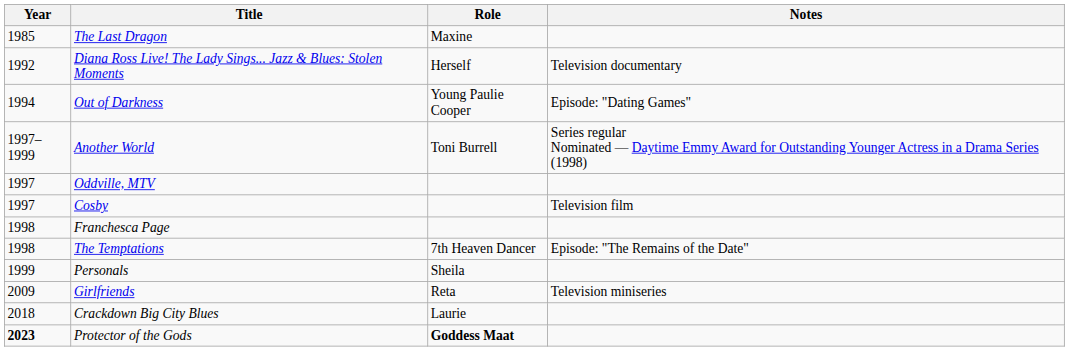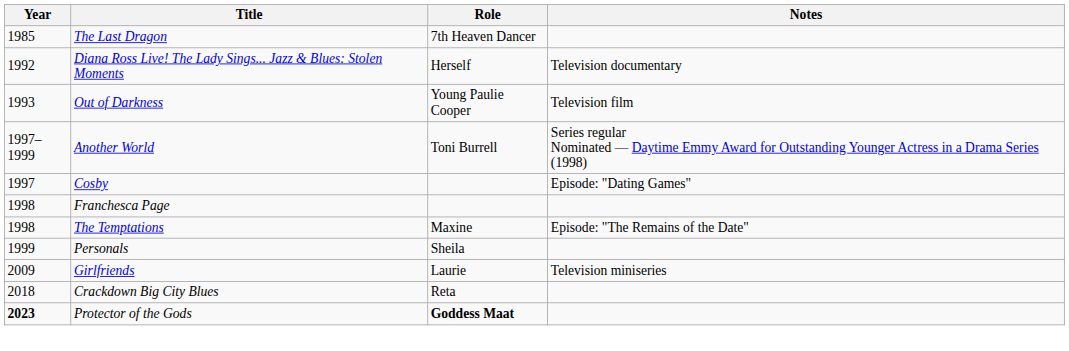 <table class="wikitable sortable">
 <tr>
 <th>Year</th>
 <th>Title</th>
 <th>Role</th>
 <th>Notes</th>
 </tr>
 <tr>
 <td>1985</td>
 <td><em><a href='#'>The Last Dragon</a></em></td>
-<td>Maxine</td>
+<td>7th Heaven Dancer</td>
 <td></td>
 </tr>
 <tr>
 <td>1992</td>
 <td><em><a href='#'>Diana Ross Live! The Lady Sings... Jazz & Blues: Stolen Moments</a></em></td>
 <td>Herself</td>
 <td>Television documentary</td>
 </tr>
 <tr>
-<td>1994</td>
+<td>1993</td>
 <td><em><a href='#'>Out of Darkness</a></em></td>
 <td>Young Paulie Cooper</td>
-<td>Episode: "Dating Games"</td>
+<td>Television film</td>
 </tr>
 <tr>
 <td>1997–1999</td>
 <td><em><a href='#'>Another World</a></em></td>
 <td>Toni Burrell</td>
 <td>Series regular<br>Nominated — <a href='#'>Daytime Emmy Award for Outstanding Younger Actress in a Drama Series</a> (1998)</td>
 </tr>
 <tr>
 <td>1997</td>
-<td><em><a href='#'>Oddville, MTV</a></em></td>
-<td></td>
-<td></td>
-</tr>
-<tr>
-<td>1997</td>
 <td><em><a href='#'>Cosby</a></em></td>
 <td></td>
-<td>Television film</td>
+<td>Episode: "Dating Games"</td>
 </tr>
 <tr>
 <td>1998</td>
 <td><em>Franchesca Page</em></td>
 <td></td>
 <td></td>
 </tr>
 <tr>
 <td>1998</td>
 <td><em><a href='#'>The Temptations</a></em></td>
-<td>7th Heaven Dancer</td>
+<td>Maxine</td>
 <td>Episode: "The Remains of the Date"</td>
 </tr>
 <tr>
 <td>1999</td>
 <td><em>Personals</em></td>
 <td>Sheila</td>
 <td></td>
 </tr>
 <tr>
 <td>2009</td>
 <td><em><a href='#'>Girlfriends</a></em></td>
-<td>Reta</td>
+<td>Laurie</td>
 <td>Television miniseries</td>
 </tr>
 <tr>
 <td>2018</td>
 <td><em>Crackdown Big City Blues</em></td>
-<td>Laurie</td>
+<td>Reta</td>
 <td></td>
 </tr>
 <tr>
 <td><strong>2023</strong></td>
 <td><em>Protector of the Gods</em></td>
 <td><strong>Goddess Maat</strong></td>
 <td></td>
 </tr>
 </table>
